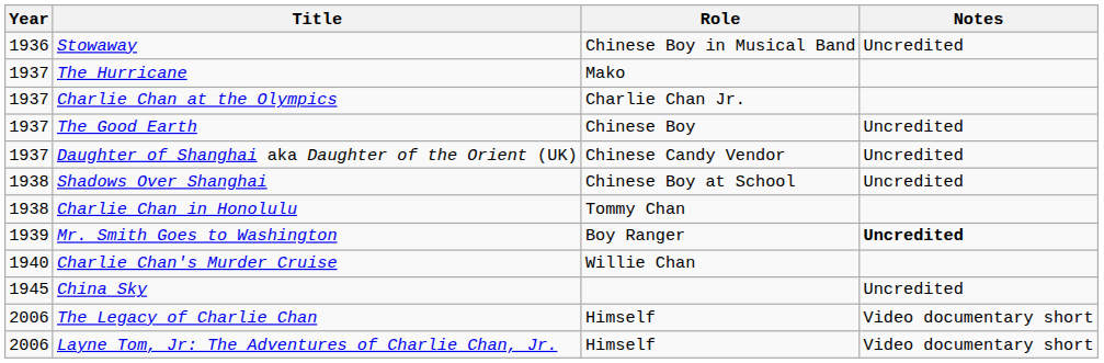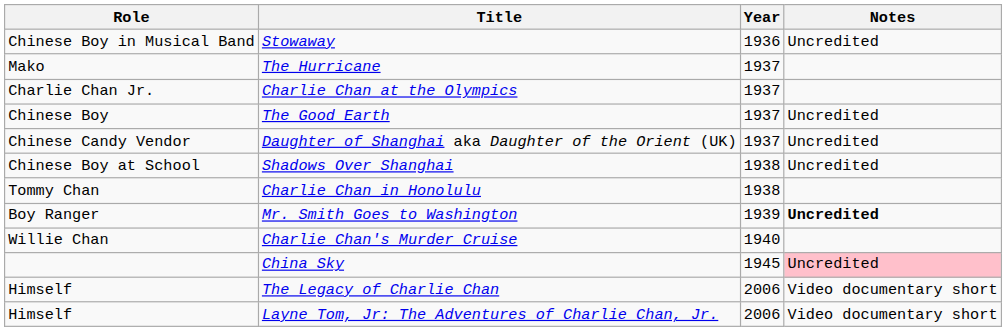 <table class="wikitable">
 <tr>
+<th>Role</th>
+<th>Title</th>
 <th>Year</th>
-<th>Title</th>
-<th>Role</th>
 <th>Notes</th>
 </tr>
 <tr>
+<td>Chinese Boy in Musical Band</td>
+<td><em><a href='#'>Stowaway</a></em></td>
 <td>1936</td>
-<td><em><a href='#'>Stowaway</a></em></td>
-<td>Chinese Boy in Musical Band</td>
 <td>Uncredited</td>
 </tr>
 <tr>
+<td>Mako</td>
+<td><em><a href='#'>The Hurricane</a></em></td>
 <td>1937</td>
-<td><em><a href='#'>The Hurricane</a></em></td>
-<td>Mako</td>
 <td></td>
 </tr>
 <tr>
+<td>Charlie Chan Jr.</td>
+<td><em><a href='#'>Charlie Chan at the Olympics</a></em></td>
 <td>1937</td>
-<td><em><a href='#'>Charlie Chan at the Olympics</a></em></td>
-<td>Charlie Chan Jr.</td>
 <td></td>
 </tr>
 <tr>
+<td>Chinese Boy</td>
+<td><em><a href='#'>The Good Earth</a></em></td>
 <td>1937</td>
-<td><em><a href='#'>The Good Earth</a></em></td>
-<td>Chinese Boy</td>
 <td>Uncredited</td>
 </tr>
 <tr>
+<td>Chinese Candy Vendor</td>
+<td><em><a href='#'>Daughter of Shanghai</a></em> aka <em>Daughter of the Orient</em> (UK)</td>
 <td>1937</td>
-<td><em><a href='#'>Daughter of Shanghai</a></em> aka <em>Daughter of the Orient</em> (UK)</td>
-<td>Chinese Candy Vendor</td>
 <td>Uncredited</td>
 </tr>
 <tr>
+<td>Chinese Boy at School</td>
+<td><em><a href='#'>Shadows Over Shanghai</a></em></td>
 <td>1938</td>
-<td><em><a href='#'>Shadows Over Shanghai</a></em></td>
-<td>Chinese Boy at School</td>
 <td>Uncredited</td>
 </tr>
 <tr>
+<td>Tommy Chan</td>
+<td><em><a href='#'>Charlie Chan in Honolulu</a></em></td>
 <td>1938</td>
-<td><em><a href='#'>Charlie Chan in Honolulu</a></em></td>
-<td>Tommy Chan</td>
 <td></td>
 </tr>
 <tr>
+<td>Boy Ranger</td>
+<td><em><a href='#'>Mr. Smith Goes to Washington</a></em></td>
 <td>1939</td>
-<td><em><a href='#'>Mr. Smith Goes to Washington</a></em></td>
-<td>Boy Ranger</td>
 <td><strong>Uncredited</strong></td>
 </tr>
 <tr>
+<td>Willie Chan</td>
+<td><em><a href='#'>Charlie Chan's Murder Cruise</a></em></td>
 <td>1940</td>
-<td><em><a href='#'>Charlie Chan's Murder Cruise</a></em></td>
-<td>Willie Chan</td>
 <td></td>
 </tr>
 <tr>
+<td></td>
+<td><em><a href='#'>China Sky</a></em></td>
 <td>1945</td>
-<td><em><a href='#'>China Sky</a></em></td>
-<td></td>
-<td>Uncredited</td>
+<td style="background: pink;">Uncredited</td>
 </tr>
 <tr>
+<td>Himself</td>
+<td><em><a href='#'>The Legacy of Charlie Chan</a></em></td>
 <td>2006</td>
-<td><em><a href='#'>The Legacy of Charlie Chan</a></em></td>
-<td>Himself</td>
 <td>Video documentary short</td>
 </tr>
 <tr>
+<td>Himself</td>
+<td><em><a href='#'>Layne Tom, Jr: The Adventures of Charlie Chan, Jr.</a></em></td>
 <td>2006</td>
-<td><em><a href='#'>Layne Tom, Jr: The Adventures of Charlie Chan, Jr.</a></em></td>
-<td>Himself</td>
 <td>Video documentary short</td>
 </tr>
 </table>
